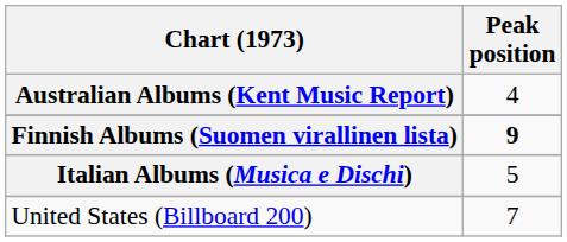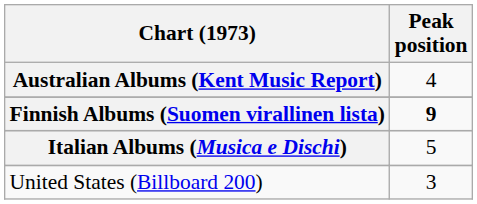 <table class="wikitable plainrowheaders sortable">
 <tr>
 <th scope="col">Chart (1973)</th>
 <th>Peak<br>position</th>
 </tr>
 <tr>
 <th scope="row">Australian Albums (<a href='#'>Kent Music Report</a>)</th>
 <td style="text-align:center;">4</td>
 </tr>
 <tr>
 </tr>
 <tr>
 <th scope="row">Finnish Albums (<a href='#'>Suomen virallinen lista</a>)</th>
 <td style="text-align:center;"><strong>9</strong></td>
 </tr>
 <tr>
 </tr>
 <tr>
 <th scope="row">Italian Albums (<em><a href='#'>Musica e Dischi</a></em>)</th>
 <td style="text-align:center;">5</td>
 </tr>
 <tr>
 </tr>
 <tr>
 </tr>
 <tr>
 <td>United States (<a href='#'>Billboard 200</a>)</td>
-<td style="text-align:center;">7</td>
+<td style="text-align:center;">3</td>
 </tr>
 </table>
